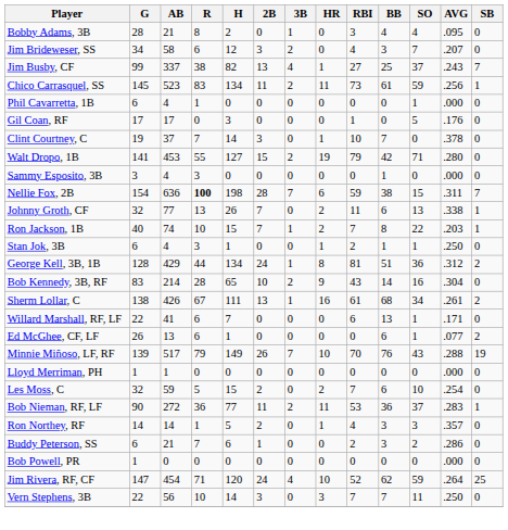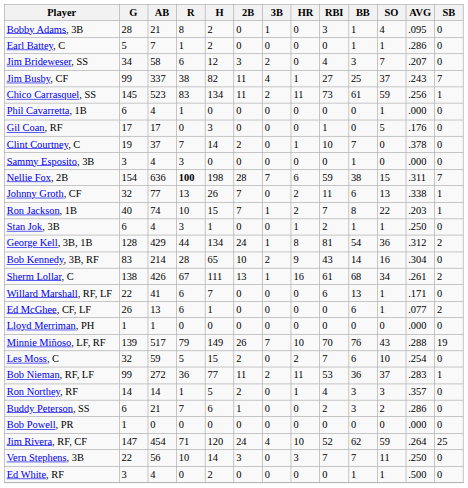 <table class="wikitable sortable">
 <tr>
 <th width="24%">Player</th>
 <th width="6%">G</th>
 <th width="6%">AB</th>
 <th width="6%">R</th>
 <th width="6%">H</th>
 <th width="6%">2B</th>
 <th width="6%">3B</th>
 <th width="6%">HR</th>
 <th width="6%">RBI</th>
 <th width="6%">BB</th>
 <th width="6%">SO</th>
 <th width="6%">AVG</th>
 <th width="6%">SB</th>
 </tr>
 <tr>
 <td><a href='#'>Bobby Adams</a>, 3B</td>
 <td>28</td>
 <td>21</td>
 <td>8</td>
 <td>2</td>
 <td>0</td>
 <td>1</td>
 <td>0</td>
 <td>3</td>
-<td>4</td>
+<td>1</td>
 <td>4</td>
 <td>.095</td>
+<td>0</td>
+</tr>
+<tr>
+<td><a href='#'>Earl Battey</a>, C</td>
+<td>5</td>
+<td>7</td>
+<td>1</td>
+<td>2</td>
+<td>0</td>
+<td>0</td>
+<td>0</td>
+<td>0</td>
+<td>1</td>
+<td>1</td>
+<td>.286</td>
 <td>0</td>
 </tr>
 <tr>
 <td><a href='#'>Jim Brideweser</a>, SS</td>
 <td>34</td>
 <td>58</td>
 <td>6</td>
 <td>12</td>
 <td>3</td>
 <td>2</td>
 <td>0</td>
 <td>4</td>
 <td>3</td>
 <td>7</td>
 <td>.207</td>
 <td>0</td>
 </tr>
 <tr>
 <td><a href='#'>Jim Busby</a>, CF</td>
 <td>99</td>
 <td>337</td>
 <td>38</td>
 <td>82</td>
-<td>13</td>
+<td>11</td>
 <td>4</td>
 <td>1</td>
 <td>27</td>
 <td>25</td>
 <td>37</td>
 <td>.243</td>
 <td>7</td>
 </tr>
 <tr>
 <td><a href='#'>Chico Carrasquel</a>, SS</td>
 <td>145</td>
 <td>523</td>
 <td>83</td>
 <td>134</td>
 <td>11</td>
 <td>2</td>
 <td>11</td>
 <td>73</td>
 <td>61</td>
 <td>59</td>
 <td>.256</td>
 <td>1</td>
 </tr>
 <tr>
 <td><a href='#'>Phil Cavarretta</a>, 1B</td>
 <td>6</td>
 <td>4</td>
 <td>1</td>
 <td>0</td>
 <td>0</td>
 <td>0</td>
 <td>0</td>
 <td>0</td>
 <td>0</td>
 <td>1</td>
 <td>.000</td>
 <td>0</td>
 </tr>
 <tr>
 <td><a href='#'>Gil Coan</a>, RF</td>
 <td>17</td>
 <td>17</td>
 <td>0</td>
 <td>3</td>
 <td>0</td>
 <td>0</td>
 <td>0</td>
 <td>1</td>
 <td>0</td>
 <td>5</td>
 <td>.176</td>
 <td>0</td>
 </tr>
 <tr>
 <td><a href='#'>Clint Courtney</a>, C</td>
 <td>19</td>
 <td>37</td>
 <td>7</td>
 <td>14</td>
-<td>3</td>
+<td>2</td>
 <td>0</td>
 <td>1</td>
 <td>10</td>
 <td>7</td>
 <td>0</td>
 <td>.378</td>
-<td>0</td>
-</tr>
-<tr>
-<td><a href='#'>Walt Dropo</a>, 1B</td>
-<td>141</td>
-<td>453</td>
-<td>55</td>
-<td>127</td>
-<td>15</td>
-<td>2</td>
-<td>19</td>
-<td>79</td>
-<td>42</td>
-<td>71</td>
-<td>.280</td>
 <td>0</td>
 </tr>
 <tr>
 <td><a href='#'>Sammy Esposito</a>, 3B</td>
 <td>3</td>
 <td>4</td>
 <td>3</td>
 <td>0</td>
 <td>0</td>
 <td>0</td>
 <td>0</td>
 <td>0</td>
 <td>1</td>
 <td>0</td>
 <td>.000</td>
 <td>0</td>
 </tr>
 <tr>
 <td><a href='#'>Nellie Fox</a>, 2B</td>
 <td>154</td>
 <td>636</td>
 <td><strong>100</strong></td>
 <td>198</td>
 <td>28</td>
 <td>7</td>
 <td>6</td>
 <td>59</td>
 <td>38</td>
 <td>15</td>
 <td>.311</td>
 <td>7</td>
 </tr>
 <tr>
 <td><a href='#'>Johnny Groth</a>, CF</td>
 <td>32</td>
 <td>77</td>
 <td>13</td>
 <td>26</td>
 <td>7</td>
 <td>0</td>
 <td>2</td>
 <td>11</td>
 <td>6</td>
 <td>13</td>
 <td>.338</td>
 <td>1</td>
 </tr>
 <tr>
 <td><a href='#'>Ron Jackson</a>, 1B</td>
 <td>40</td>
 <td>74</td>
 <td>10</td>
 <td>15</td>
 <td>7</td>
 <td>1</td>
 <td>2</td>
 <td>7</td>
 <td>8</td>
 <td>22</td>
 <td>.203</td>
 <td>1</td>
 </tr>
 <tr>
 <td><a href='#'>Stan Jok</a>, 3B</td>
 <td>6</td>
 <td>4</td>
 <td>3</td>
 <td>1</td>
 <td>0</td>
 <td>0</td>
 <td>1</td>
 <td>2</td>
 <td>1</td>
 <td>1</td>
 <td>.250</td>
 <td>0</td>
 </tr>
 <tr>
 <td><a href='#'>George Kell</a>, 3B, 1B</td>
 <td>128</td>
 <td>429</td>
 <td>44</td>
 <td>134</td>
 <td>24</td>
 <td>1</td>
 <td>8</td>
 <td>81</td>
-<td>51</td>
+<td>54</td>
 <td>36</td>
 <td>.312</td>
 <td>2</td>
 </tr>
 <tr>
 <td><a href='#'>Bob Kennedy</a>, 3B, RF</td>
 <td>83</td>
 <td>214</td>
 <td>28</td>
 <td>65</td>
 <td>10</td>
 <td>2</td>
 <td>9</td>
 <td>43</td>
 <td>14</td>
 <td>16</td>
 <td>.304</td>
 <td>0</td>
 </tr>
 <tr>
 <td><a href='#'>Sherm Lollar</a>, C</td>
 <td>138</td>
 <td>426</td>
 <td>67</td>
 <td>111</td>
 <td>13</td>
 <td>1</td>
 <td>16</td>
 <td>61</td>
 <td>68</td>
 <td>34</td>
 <td>.261</td>
 <td>2</td>
 </tr>
 <tr>
 <td><a href='#'>Willard Marshall</a>, RF, LF</td>
 <td>22</td>
 <td>41</td>
 <td>6</td>
 <td>7</td>
 <td>0</td>
 <td>0</td>
 <td>0</td>
 <td>6</td>
 <td>13</td>
 <td>1</td>
 <td>.171</td>
 <td>0</td>
 </tr>
 <tr>
 <td><a href='#'>Ed McGhee</a>, CF, LF</td>
 <td>26</td>
 <td>13</td>
 <td>6</td>
 <td>1</td>
 <td>0</td>
 <td>0</td>
 <td>0</td>
 <td>0</td>
 <td>6</td>
 <td>1</td>
 <td>.077</td>
 <td>2</td>
 </tr>
 <tr>
+<td><a href='#'>Lloyd Merriman</a>, PH</td>
+<td>1</td>
+<td>1</td>
+<td>0</td>
+<td>0</td>
+<td>0</td>
+<td>0</td>
+<td>0</td>
+<td>0</td>
+<td>0</td>
+<td>0</td>
+<td>.000</td>
+<td>0</td>
+</tr>
+<tr>
 <td><a href='#'>Minnie Miñoso</a>, LF, RF</td>
 <td>139</td>
 <td>517</td>
 <td>79</td>
 <td>149</td>
 <td>26</td>
 <td>7</td>
 <td>10</td>
 <td>70</td>
 <td>76</td>
 <td>43</td>
 <td>.288</td>
 <td>19</td>
-</tr>
-<tr>
-<td><a href='#'>Lloyd Merriman</a>, PH</td>
-<td>1</td>
-<td>1</td>
-<td>0</td>
-<td>0</td>
-<td>0</td>
-<td>0</td>
-<td>0</td>
-<td>0</td>
-<td>0</td>
-<td>0</td>
-<td>.000</td>
-<td>0</td>
 </tr>
 <tr>
 <td><a href='#'>Les Moss</a>, C</td>
 <td>32</td>
 <td>59</td>
 <td>5</td>
 <td>15</td>
 <td>2</td>
 <td>0</td>
 <td>2</td>
 <td>7</td>
 <td>6</td>
 <td>10</td>
 <td>.254</td>
 <td>0</td>
 </tr>
 <tr>
 <td><a href='#'>Bob Nieman</a>, RF, LF</td>
-<td>90</td>
+<td>99</td>
 <td>272</td>
 <td>36</td>
 <td>77</td>
 <td>11</td>
 <td>2</td>
 <td>11</td>
 <td>53</td>
 <td>36</td>
 <td>37</td>
 <td>.283</td>
 <td>1</td>
 </tr>
 <tr>
 <td><a href='#'>Ron Northey</a>, RF</td>
 <td>14</td>
 <td>14</td>
 <td>1</td>
 <td>5</td>
 <td>2</td>
 <td>0</td>
 <td>1</td>
 <td>4</td>
 <td>3</td>
 <td>3</td>
 <td>.357</td>
 <td>0</td>
 </tr>
 <tr>
 <td><a href='#'>Buddy Peterson</a>, SS</td>
 <td>6</td>
 <td>21</td>
 <td>7</td>
 <td>6</td>
 <td>1</td>
 <td>0</td>
 <td>0</td>
 <td>2</td>
 <td>3</td>
 <td>2</td>
 <td>.286</td>
 <td>0</td>
 </tr>
 <tr>
 <td><a href='#'>Bob Powell</a>, PR</td>
 <td>1</td>
 <td>0</td>
 <td>0</td>
 <td>0</td>
 <td>0</td>
 <td>0</td>
 <td>0</td>
 <td>0</td>
 <td>0</td>
 <td>0</td>
 <td>.000</td>
 <td>0</td>
 </tr>
 <tr>
 <td><a href='#'>Jim Rivera</a>, RF, CF</td>
 <td>147</td>
 <td>454</td>
 <td>71</td>
 <td>120</td>
 <td>24</td>
 <td>4</td>
 <td>10</td>
 <td>52</td>
 <td>62</td>
 <td>59</td>
 <td>.264</td>
 <td>25</td>
 </tr>
 <tr>
 <td><a href='#'>Vern Stephens</a>, 3B</td>
 <td>22</td>
 <td>56</td>
 <td>10</td>
 <td>14</td>
 <td>3</td>
 <td>0</td>
 <td>3</td>
 <td>7</td>
 <td>7</td>
 <td>11</td>
 <td>.250</td>
 <td>0</td>
 </tr>
 <tr>
+<td><a href='#'>Ed White</a>, RF</td>
+<td>3</td>
+<td>4</td>
+<td>0</td>
+<td>2</td>
+<td>0</td>
+<td>0</td>
+<td>0</td>
+<td>0</td>
+<td>1</td>
+<td>1</td>
+<td>.500</td>
+<td>0</td>
+</tr>
+<tr>
 </tr>
 </table>
